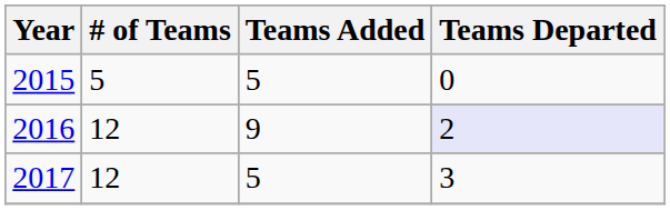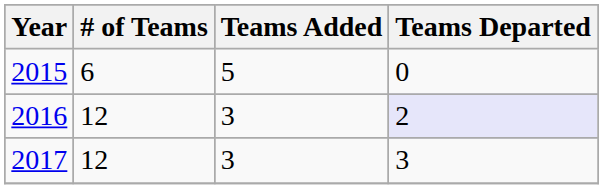 <table class="wikitable">
 <tr>
 <th>Year</th>
 <th># of Teams</th>
 <th>Teams Added</th>
 <th>Teams Departed</th>
 </tr>
 <tr>
 <td><a href='#'>2015</a></td>
-<td>5</td>
+<td>6</td>
 <td>5</td>
 <td>0</td>
 </tr>
 <tr>
 <td><a href='#'>2016</a></td>
 <td>12</td>
-<td>9</td>
+<td>3</td>
 <td style="background: lavender;">2</td>
 </tr>
 <tr>
 <td><a href='#'>2017</a></td>
 <td>12</td>
-<td>5</td>
+<td>3</td>
 <td>3</td>
 </tr>
 <tr>
 </tr>
 </table>
